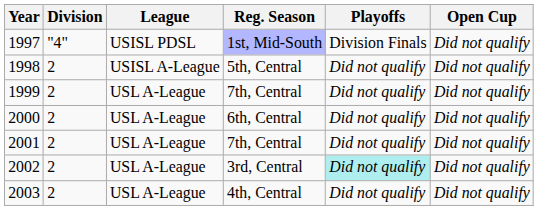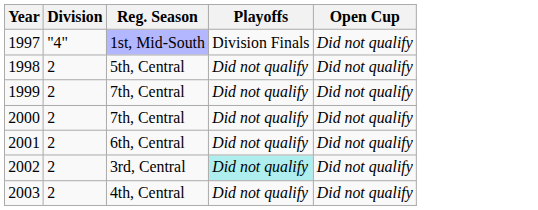 <table class="wikitable">
 <tr>
 <th>Year</th>
 <th>Division</th>
-<th>League</th>
 <th>Reg. Season</th>
 <th>Playoffs</th>
 <th>Open Cup</th>
 </tr>
 <tr>
 <td>1997</td>
 <td>"4"</td>
-<td>USISL PDSL</td>
 <td bgcolor="B3B7FF">1st, Mid-South</td>
 <td>Division Finals</td>
 <td><em>Did not qualify</em></td>
 </tr>
 <tr>
 <td>1998</td>
 <td>2</td>
-<td>USISL A-League</td>
 <td>5th, Central</td>
 <td><em>Did not qualify</em></td>
 <td><em>Did not qualify</em></td>
 </tr>
 <tr>
 <td>1999</td>
 <td>2</td>
-<td>USL A-League</td>
 <td>7th, Central</td>
 <td><em>Did not qualify</em></td>
 <td><em>Did not qualify</em></td>
 </tr>
 <tr>
 <td>2000</td>
 <td>2</td>
-<td>USL A-League</td>
-<td>6th, Central</td>
+<td>7th, Central</td>
 <td><em>Did not qualify</em></td>
 <td><em>Did not qualify</em></td>
 </tr>
 <tr>
 <td>2001</td>
 <td>2</td>
-<td>USL A-League</td>
-<td>7th, Central</td>
+<td>6th, Central</td>
 <td><em>Did not qualify</em></td>
 <td><em>Did not qualify</em></td>
 </tr>
 <tr>
 <td>2002</td>
 <td>2</td>
-<td>USL A-League</td>
 <td>3rd, Central</td>
 <td style="background: paleturquoise;"><em>Did not qualify</em></td>
 <td><em>Did not qualify</em></td>
 </tr>
 <tr>
 <td>2003</td>
 <td>2</td>
-<td>USL A-League</td>
 <td>4th, Central</td>
 <td><em>Did not qualify</em></td>
 <td><em>Did not qualify</em></td>
 </tr>
 </table>
